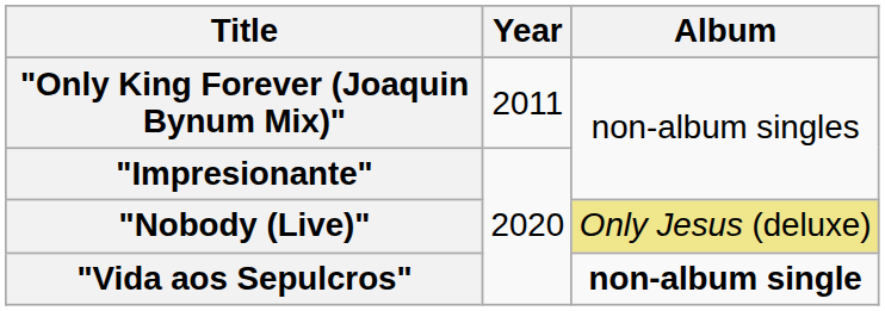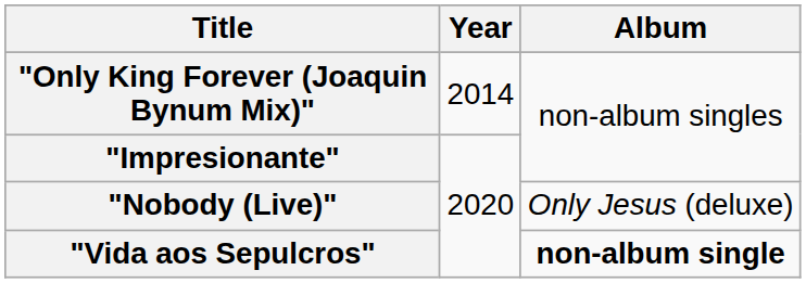 <table class="wikitable plainrowheaders" style="text-align:center;">
 <tr>
 <th scope="col" style="width:14em;">Title</th>
 <th scope="col">Year</th>
 <th scope="col">Album</th>
 </tr>
 <tr>
 <th scope="row">"Only King Forever (Joaquin Bynum Mix)"<br></th>
-<td>2011</td>
+<td>2014</td>
 <td rowspan="2">non-album singles</td>
 </tr>
 <tr>
 <th scope="row">"Impresionante"<br></th>
 <td rowspan="3">2020</td>
 </tr>
 <tr>
 <th scope="row">"Nobody (Live)"<br></th>
-<td style="background: khaki;"><em>Only Jesus</em> (deluxe)</td>
+<td><em>Only Jesus</em> (deluxe)</td>
 </tr>
 <tr>
 <th scope="row">"Vida aos Sepulcros"<br></th>
 <td><strong>non-album single</strong></td>
 </tr>
 </table>
